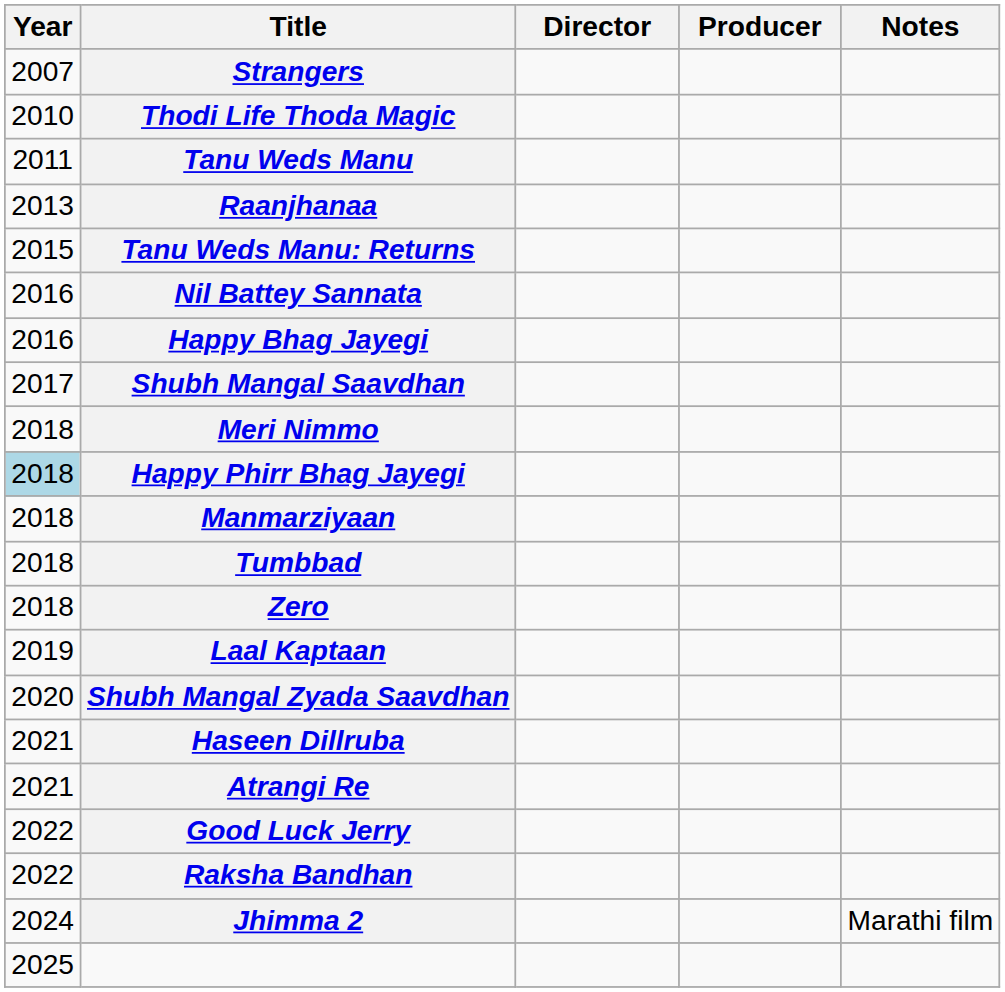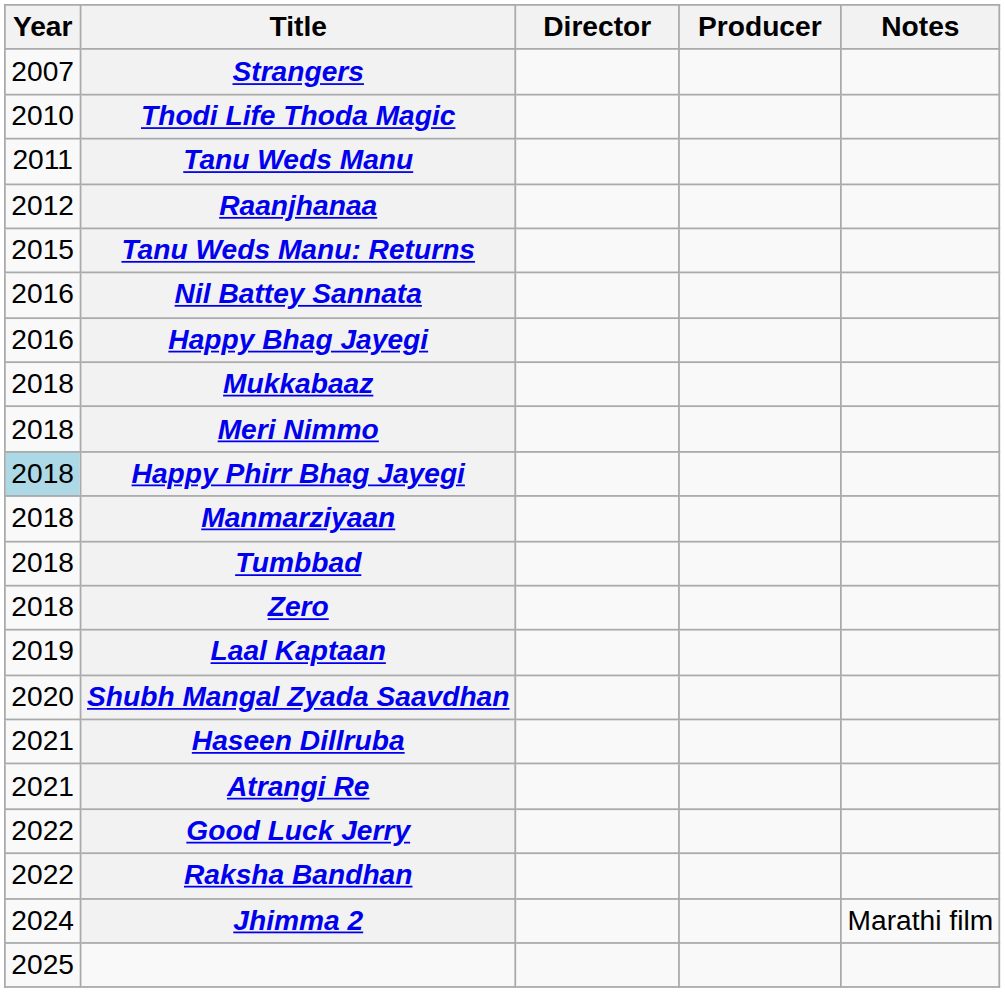 <table class="wikitable plainrowheaders sortable">
 <tr>
 <th scope="col">Year</th>
 <th scope="col">Title</th>
 <th scope="col" style="width:85px;">Director</th>
 <th scope="col" style="width:85px;">Producer</th>
 <th scope="col">Notes</th>
 </tr>
 <tr>
 <td style="text-align:center;">2007</td>
 <th scope="row"><em><a href='#'>Strangers</a></em></th>
 <td></td>
 <td></td>
 <td></td>
 </tr>
 <tr>
 <td style="text-align:center;">2010</td>
 <th scope="row"><em><a href='#'>Thodi Life Thoda Magic</a></em></th>
 <td></td>
 <td></td>
 <td></td>
 </tr>
 <tr>
 <td style="text-align:center;">2011</td>
 <th scope="row"><em><a href='#'>Tanu Weds Manu</a></em></th>
 <td></td>
 <td></td>
 <td></td>
 </tr>
 <tr>
-<td style="text-align:center;">2013</td>
+<td style="text-align:center;">2012</td>
 <th scope="row"><em><a href='#'>Raanjhanaa</a></em></th>
 <td></td>
 <td></td>
 <td></td>
 </tr>
 <tr>
 <td style="text-align:center;">2015</td>
 <th scope="row"><em><a href='#'>Tanu Weds Manu: Returns</a></em></th>
 <td></td>
 <td></td>
 <td></td>
 </tr>
 <tr>
 <td style="text-align:center;">2016</td>
 <th scope="row"><em><a href='#'>Nil Battey Sannata</a></em></th>
 <td></td>
 <td></td>
 <td></td>
 </tr>
 <tr>
 <td style="text-align:center;">2016</td>
 <th scope="row"><em><a href='#'>Happy Bhag Jayegi</a></em></th>
 <td></td>
 <td></td>
 <td></td>
 </tr>
 <tr>
-<td style="text-align:center;">2017</td>
-<th scope="row"><em><a href='#'>Shubh Mangal Saavdhan</a></em></th>
+<td style="text-align:center;">2018</td>
+<th scope="row"><em><a href='#'>Mukkabaaz</a></em></th>
 <td></td>
 <td></td>
 <td></td>
 </tr>
 <tr>
 <td style="text-align:center;">2018</td>
 <th scope="row"><em><a href='#'>Meri Nimmo</a></em></th>
 <td></td>
 <td></td>
 <td></td>
 </tr>
 <tr>
 <td style="background: lightblue; text-align:center;">2018</td>
 <th scope="row"><em><a href='#'>Happy Phirr Bhag Jayegi</a></em></th>
 <td></td>
 <td></td>
 <td></td>
 </tr>
 <tr>
 <td style="text-align:center;">2018</td>
 <th scope="row"><em><a href='#'>Manmarziyaan</a></em></th>
 <td></td>
 <td></td>
 <td></td>
 </tr>
 <tr>
 <td style="text-align:center;">2018</td>
 <th scope="row"><em><a href='#'>Tumbbad</a></em></th>
 <td></td>
 <td></td>
 <td></td>
 </tr>
 <tr>
 <td style="text-align:center;">2018</td>
 <th scope="row"><em><a href='#'>Zero</a></em></th>
 <td></td>
 <td></td>
 <td></td>
 </tr>
 <tr>
 <td style="text-align:center;">2019</td>
 <th scope="row"><em><a href='#'>Laal Kaptaan</a></em></th>
 <td></td>
 <td></td>
 <td></td>
 </tr>
 <tr>
 <td style="text-align:center;">2020</td>
 <th scope="row"><em><a href='#'>Shubh Mangal Zyada Saavdhan</a></em></th>
 <td></td>
 <td></td>
 <td></td>
 </tr>
 <tr>
 <td style="text-align:center;">2021</td>
 <th scope="row"><em><a href='#'>Haseen Dillruba</a></em></th>
 <td></td>
 <td></td>
 <td></td>
 </tr>
 <tr>
 <td style="text-align:center;">2021</td>
 <th scope="row"><em><a href='#'>Atrangi Re</a></em></th>
 <td></td>
 <td></td>
 <td></td>
 </tr>
 <tr>
 <td style="text-align:center;">2022</td>
 <th scope="row"><em><a href='#'>Good Luck Jerry</a></em></th>
 <td></td>
 <td></td>
 <td></td>
 </tr>
 <tr>
 <td style="text-align:center;">2022</td>
 <th scope="row"><em><a href='#'>Raksha Bandhan</a></em></th>
 <td></td>
 <td></td>
 <td></td>
 </tr>
 <tr>
 <td style="text-align:center;">2024</td>
 <th scope="row"><em><a href='#'>Jhimma 2</a></em></th>
 <td></td>
 <td></td>
 <td>Marathi film</td>
 </tr>
 <tr>
 <td style="text-align:center;">2025</td>
 <td></td>
 <td></td>
 <td></td>
 <td></td>
 </tr>
 </table>
